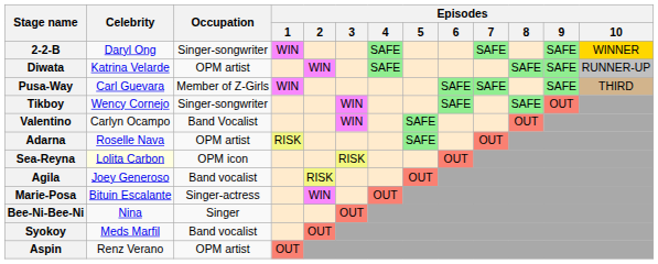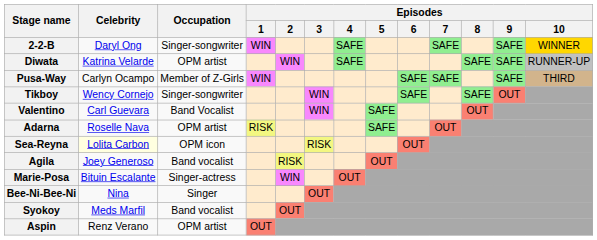 <table class="wikitable" style="text-align:center; ">
 <tr>
 <th rowspan="2">Stage name</th>
 <th rowspan="2">Celebrity</th>
 <th rowspan="2">Occupation</th>
 <th colspan="10">Episodes</th>
 </tr>
 <tr>
 <th>1</th>
 <th>2</th>
 <th>3</th>
 <th>4</th>
 <th>5</th>
 <th>6</th>
 <th>7</th>
 <th>8</th>
 <th>9</th>
 <th>10</th>
 </tr>
 <tr>
 <th>2-2-B</th>
 <td><a href='#'>Daryl Ong</a></td>
 <td>Singer-songwriter</td>
 <td style="background:#F888FD;">WIN</td>
 <td style="background:#FFEBCD;"></td>
 <td style="background:#FFEBCD;"></td>
 <td style="background:lightgreen;">SAFE</td>
 <td style="background:#FFEBCD;"></td>
 <td style="background:#FFEBCD;"></td>
 <td style="background:lightgreen;">SAFE</td>
 <td style="background:#FFEBCD;"></td>
 <td style="background:lightgreen;">SAFE</td>
 <td bgcolor=gold>WINNER</td>
 </tr>
 <tr>
 <th>Diwata</th>
 <td><a href='#'>Katrina Velarde</a></td>
 <td>OPM artist</td>
 <td style="background:#FFEBCD;"></td>
 <td style="background:#F888FD;">WIN</td>
 <td style="background:#FFEBCD;"></td>
 <td style="background:lightgreen;">SAFE</td>
 <td style="background:#FFEBCD;"></td>
 <td style="background:#FFEBCD;"></td>
 <td style="background:#FFEBCD;"></td>
 <td style="background:lightgreen;">SAFE</td>
 <td style="background:lightgreen;">SAFE</td>
 <td bgcolor=silver>RUNNER-UP</td>
 </tr>
 <tr>
 <th>Pusa-Way</th>
-<td><a href='#'>Carl Guevara</a></td>
+<td>Carlyn Ocampo</td>
 <td>Member of Z-Girls</td>
 <td style="background:#F888FD;">WIN</td>
 <td style="background:#FFEBCD;"></td>
 <td style="background:#FFEBCD;"></td>
 <td style="background:#FFEBCD;"></td>
 <td style="background:#FFEBCD;"></td>
 <td style="background:lightgreen;">SAFE</td>
 <td style="background:lightgreen;">SAFE</td>
 <td style="background:#FFEBCD;"></td>
 <td style="background:lightgreen;">SAFE</td>
 <td bgcolor=tan>THIRD</td>
 </tr>
 <tr>
 <th>Tikboy</th>
 <td><a href='#'>Wency Cornejo</a></td>
 <td>Singer-songwriter</td>
 <td style="background:#FFEBCD;"></td>
 <td style="background:#FFEBCD;"></td>
 <td style="background:#F888FD;">WIN</td>
 <td style="background:#FFEBCD;"></td>
 <td style="background:#FFEBCD;"></td>
 <td style="background:lightgreen;">SAFE</td>
 <td style="background:#FFEBCD;"></td>
 <td style="background:lightgreen;">SAFE</td>
 <td style="background:salmon;">OUT</td>
 <td colspan="1" style="background:darkgrey;"></td>
 </tr>
 <tr>
 <th>Valentino</th>
-<td>Carlyn Ocampo</td>
+<td><a href='#'>Carl Guevara</a></td>
 <td>Band Vocalist</td>
 <td style="background:#FFEBCD;"></td>
 <td style="background:#FFEBCD;"></td>
 <td style="background:#F888FD;">WIN</td>
 <td style="background:#FFEBCD;"></td>
 <td style="background:lightgreen;">SAFE</td>
 <td style="background:#FFEBCD;"></td>
 <td style="background:#FFEBCD;"></td>
 <td style="background:salmon;">OUT</td>
 <td colspan="2" style="background:darkgrey;"></td>
 </tr>
 <tr>
 <th>Adarna</th>
 <td><a href='#'>Roselle Nava</a></td>
 <td>OPM artist</td>
 <td style="background:#F3F781;">RISK</td>
 <td style="background:#FFEBCD;"></td>
 <td style="background:#FFEBCD;"></td>
 <td style="background:#FFEBCD;"></td>
 <td style="background:lightgreen;">SAFE</td>
 <td style="background:#FFEBCD;"></td>
 <td style="background:salmon;">OUT</td>
 <td colspan="3" style="background:darkgrey;"></td>
 </tr>
 <tr>
 <th>Sea-Reyna</th>
 <td style="background: lightyellow;"><a href='#'>Lolita Carbon</a></td>
 <td>OPM icon</td>
 <td style="background:#FFEBCD;"></td>
 <td style="background:#FFEBCD;"></td>
 <td style="background:#F3F781;">RISK</td>
 <td style="background:#FFEBCD;"></td>
 <td style="background:#FFEBCD;"></td>
 <td style="background:salmon;">OUT</td>
 <td colspan="4" style="background:darkgrey;"></td>
 </tr>
 <tr>
 <th>Agila</th>
 <td><a href='#'>Joey Generoso</a></td>
 <td>Band vocalist</td>
 <td style="background:#FFEBCD;"></td>
 <td style="background:#F3F781;">RISK</td>
 <td style="background:#FFEBCD;"></td>
 <td style="background:#FFEBCD;"></td>
 <td style="background:salmon;">OUT</td>
 <td colspan="5" style="background:darkgrey;"></td>
 </tr>
 <tr>
 <th>Marie-Posa</th>
 <td><a href='#'>Bituin Escalante</a></td>
 <td>Singer-actress</td>
 <td style="background:#FFEBCD;"></td>
 <td style="background:#F888FD;">WIN</td>
 <td style="background:#FFEBCD;"></td>
 <td style="background:salmon;">OUT</td>
 <td colspan="6" style="background:darkgrey;"></td>
 </tr>
 <tr>
 <th>Bee-Ni-Bee-Ni</th>
 <td><a href='#'>Nina</a></td>
 <td>Singer</td>
 <td style="background:#FFEBCD;"></td>
 <td style="background:#FFEBCD;"></td>
 <td style="background:salmon;">OUT</td>
 <td colspan="7" style="background:darkgrey;"></td>
 </tr>
 <tr>
 <th>Syokoy</th>
 <td><a href='#'>Meds Marfil</a></td>
 <td>Band vocalist</td>
 <td style="background:#FFEBCD;"></td>
 <td style="background:salmon;">OUT</td>
 <td colspan="8" style="background:darkgrey;"></td>
 </tr>
 <tr>
 <th>Aspin</th>
 <td>Renz Verano</td>
 <td>OPM artist</td>
 <td style="background:salmon;">OUT</td>
 <td colspan="9" style="background:darkgrey;"></td>
 </tr>
 </table>
